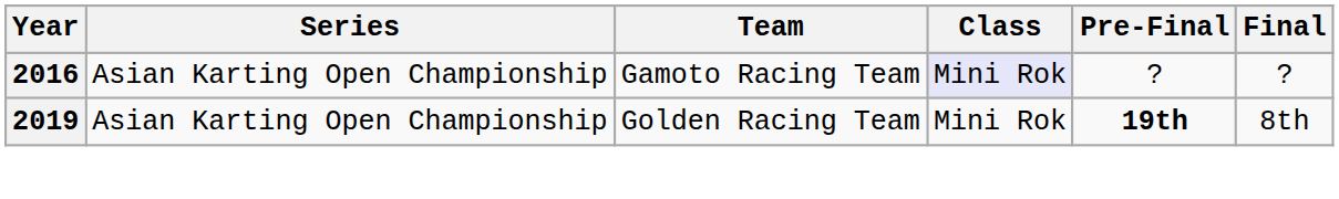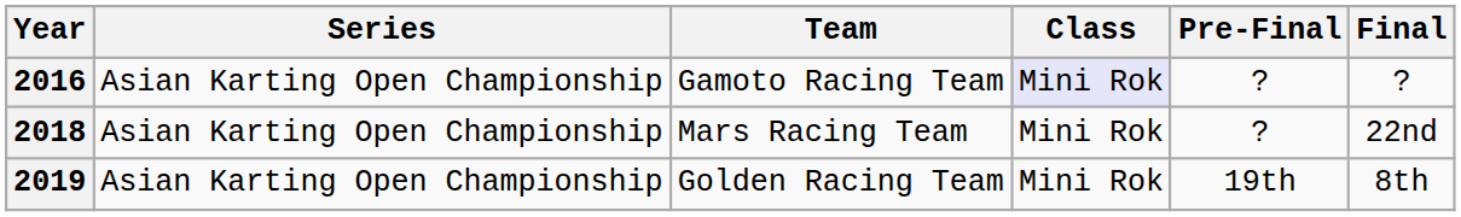 <table class="wikitable" style="text-align:center; font-size:90%">
 <tr>
 <th>Year</th>
 <th>Series</th>
 <th>Team</th>
 <th>Class</th>
 <th>Pre-Final</th>
 <th>Final</th>
 </tr>
 <tr>
 <th>2016</th>
 <td align="left">Asian Karting Open Championship</td>
 <td align="left">Gamoto Racing Team</td>
 <td align="left" style="background: lavender;">Mini Rok</td>
 <td>?</td>
 <td>?</td>
 </tr>
 <tr>
+<th>2018</th>
+<td align="left">Asian Karting Open Championship</td>
+<td align="left">Mars Racing Team</td>
+<td align="left">Mini Rok</td>
+<td>?</td>
+<td>22nd</td>
+</tr>
+<tr>
 <th>2019</th>
 <td align="left">Asian Karting Open Championship</td>
 <td align="left">Golden Racing Team</td>
 <td align="left">Mini Rok</td>
-<td><strong>19th</strong></td>
+<td>19th</td>
 <td>8th</td>
 </tr>
 </table>
